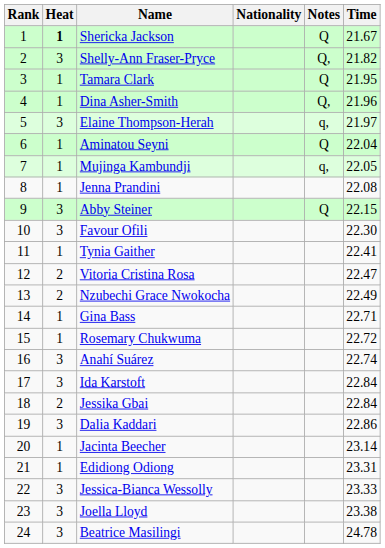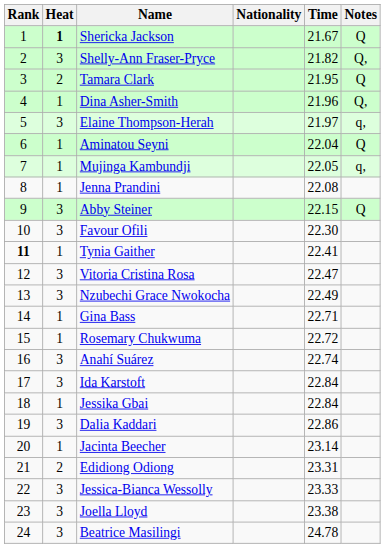 <table class="wikitable sortable" style="text-align:center">
 <tr>
 <th>Rank</th>
 <th>Heat</th>
 <th>Name</th>
 <th>Nationality</th>
+<th>Time</th>
 <th>Notes</th>
-<th>Time</th>
 </tr>
 <tr bgcolor=ccffcc>
 <td>1</td>
 <td><strong>1</strong></td>
 <td align=left><a href='#'>Shericka Jackson</a></td>
 <td align=left></td>
+<td>21.67</td>
 <td>Q</td>
-<td>21.67</td>
 </tr>
 <tr bgcolor=ccffcc>
 <td>2</td>
 <td>3</td>
 <td align=left><a href='#'>Shelly-Ann Fraser-Pryce</a></td>
 <td align=left></td>
+<td>21.82</td>
 <td>Q, </td>
-<td>21.82</td>
 </tr>
 <tr bgcolor=ccffcc>
 <td>3</td>
-<td>1</td>
+<td>2</td>
 <td align=left><a href='#'>Tamara Clark</a></td>
 <td align=left></td>
+<td>21.95</td>
 <td>Q</td>
-<td>21.95</td>
 </tr>
 <tr bgcolor=ccffcc>
 <td>4</td>
 <td>1</td>
 <td align=left><a href='#'>Dina Asher-Smith</a></td>
 <td align=left></td>
+<td>21.96</td>
 <td>Q, </td>
-<td>21.96</td>
 </tr>
 <tr bgcolor=ddffdd>
 <td>5</td>
 <td>3</td>
 <td align=left><a href='#'>Elaine Thompson-Herah</a></td>
 <td align=left></td>
+<td>21.97</td>
 <td>q, </td>
-<td>21.97</td>
 </tr>
 <tr bgcolor=ccffcc>
 <td>6</td>
 <td>1</td>
 <td align=left><a href='#'>Aminatou Seyni</a></td>
 <td align=left></td>
+<td>22.04</td>
 <td>Q</td>
-<td>22.04</td>
 </tr>
 <tr bgcolor=ddffdd>
 <td>7</td>
 <td>1</td>
 <td align=left><a href='#'>Mujinga Kambundji</a></td>
 <td align=left></td>
+<td>22.05</td>
 <td>q, </td>
-<td>22.05</td>
 </tr>
 <tr>
 <td>8</td>
 <td>1</td>
 <td align=left><a href='#'>Jenna Prandini</a></td>
 <td align=left></td>
+<td>22.08</td>
 <td></td>
-<td>22.08</td>
 </tr>
 <tr bgcolor=ccffcc>
 <td>9</td>
 <td>3</td>
 <td align=left><a href='#'>Abby Steiner</a></td>
 <td align=left></td>
+<td>22.15</td>
 <td>Q</td>
-<td>22.15</td>
 </tr>
 <tr>
 <td>10</td>
 <td>3</td>
 <td align=left><a href='#'>Favour Ofili</a></td>
 <td align=left></td>
+<td>22.30</td>
 <td></td>
-<td>22.30</td>
 </tr>
 <tr>
-<td>11</td>
+<td><strong>11</strong></td>
 <td>1</td>
 <td align=left><a href='#'>Tynia Gaither</a></td>
 <td align=left></td>
+<td>22.41</td>
 <td></td>
-<td>22.41</td>
 </tr>
 <tr>
 <td>12</td>
-<td>2</td>
+<td>3</td>
 <td align=left><a href='#'>Vitoria Cristina Rosa</a></td>
 <td align=left></td>
+<td>22.47</td>
 <td></td>
-<td>22.47</td>
 </tr>
 <tr>
 <td>13</td>
-<td>2</td>
+<td>3</td>
 <td align=left><a href='#'>Nzubechi Grace Nwokocha</a></td>
 <td align=left></td>
+<td>22.49</td>
 <td></td>
-<td>22.49</td>
 </tr>
 <tr>
 <td>14</td>
 <td>1</td>
 <td align=left><a href='#'>Gina Bass</a></td>
 <td align=left></td>
+<td>22.71</td>
 <td></td>
-<td>22.71</td>
 </tr>
 <tr>
 <td>15</td>
 <td>1</td>
 <td align=left><a href='#'>Rosemary Chukwuma</a></td>
 <td align=left></td>
+<td>22.72</td>
 <td></td>
-<td>22.72</td>
 </tr>
 <tr>
 <td>16</td>
 <td>3</td>
 <td align=left><a href='#'>Anahí Suárez</a></td>
 <td align=left></td>
+<td>22.74</td>
 <td></td>
-<td>22.74</td>
 </tr>
 <tr>
 <td>17</td>
 <td>3</td>
 <td align=left><a href='#'>Ida Karstoft</a></td>
 <td align=left></td>
+<td>22.84</td>
 <td></td>
-<td>22.84</td>
 </tr>
 <tr>
 <td>18</td>
-<td>2</td>
+<td>1</td>
 <td align=left><a href='#'>Jessika Gbai</a></td>
 <td align=left></td>
+<td>22.84</td>
 <td></td>
-<td>22.84</td>
 </tr>
 <tr>
 <td>19</td>
 <td>3</td>
 <td align=left><a href='#'>Dalia Kaddari</a></td>
 <td align=left></td>
+<td>22.86</td>
 <td></td>
-<td>22.86</td>
 </tr>
 <tr>
 <td>20</td>
 <td>1</td>
 <td align=left><a href='#'>Jacinta Beecher</a></td>
 <td align=left></td>
+<td>23.14</td>
 <td></td>
-<td>23.14</td>
 </tr>
 <tr>
 <td>21</td>
-<td>1</td>
+<td>2</td>
 <td align=left><a href='#'>Edidiong Odiong</a></td>
 <td align=left></td>
+<td>23.31</td>
 <td></td>
-<td>23.31</td>
 </tr>
 <tr>
 <td>22</td>
 <td>3</td>
 <td align=left><a href='#'>Jessica-Bianca Wessolly</a></td>
 <td align=left></td>
+<td>23.33</td>
 <td></td>
-<td>23.33</td>
 </tr>
 <tr>
 <td>23</td>
 <td>3</td>
 <td align=left><a href='#'>Joella Lloyd</a></td>
 <td align=left></td>
+<td>23.38</td>
 <td></td>
-<td>23.38</td>
 </tr>
 <tr>
 <td>24</td>
 <td>3</td>
 <td align=left><a href='#'>Beatrice Masilingi</a></td>
 <td align=left></td>
+<td>24.78</td>
 <td></td>
-<td>24.78</td>
 </tr>
 </table>
